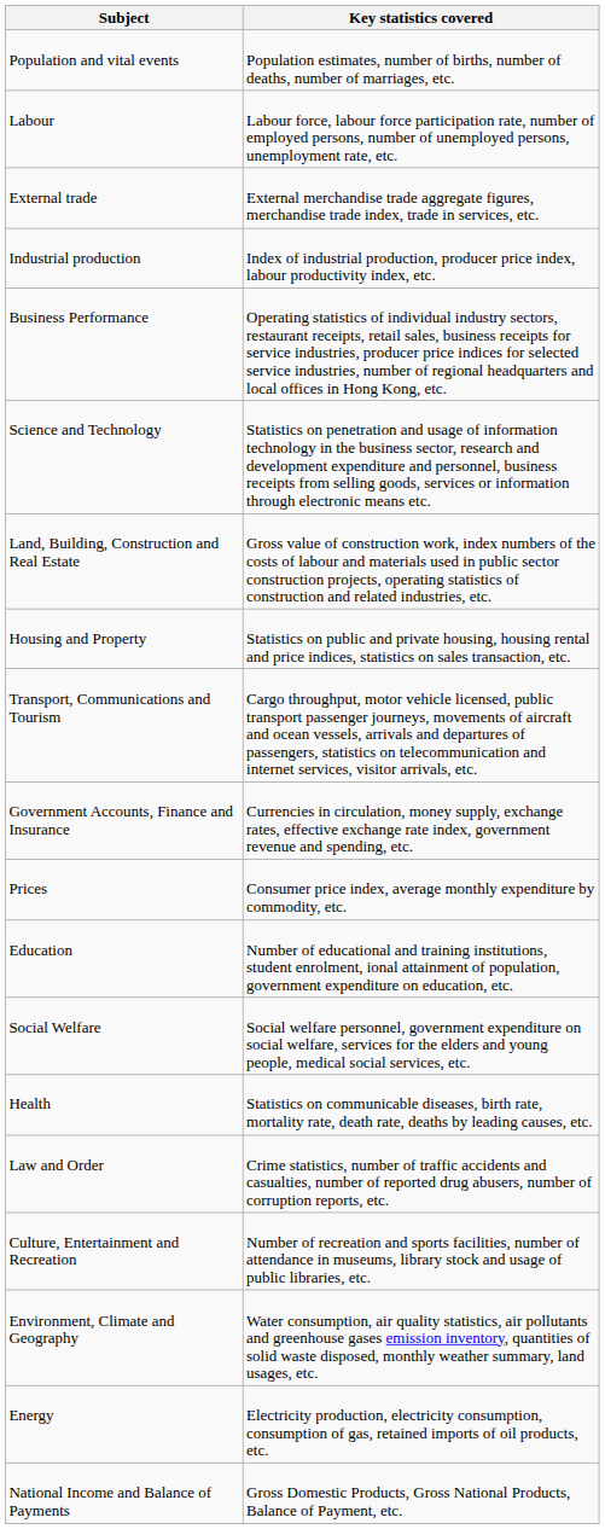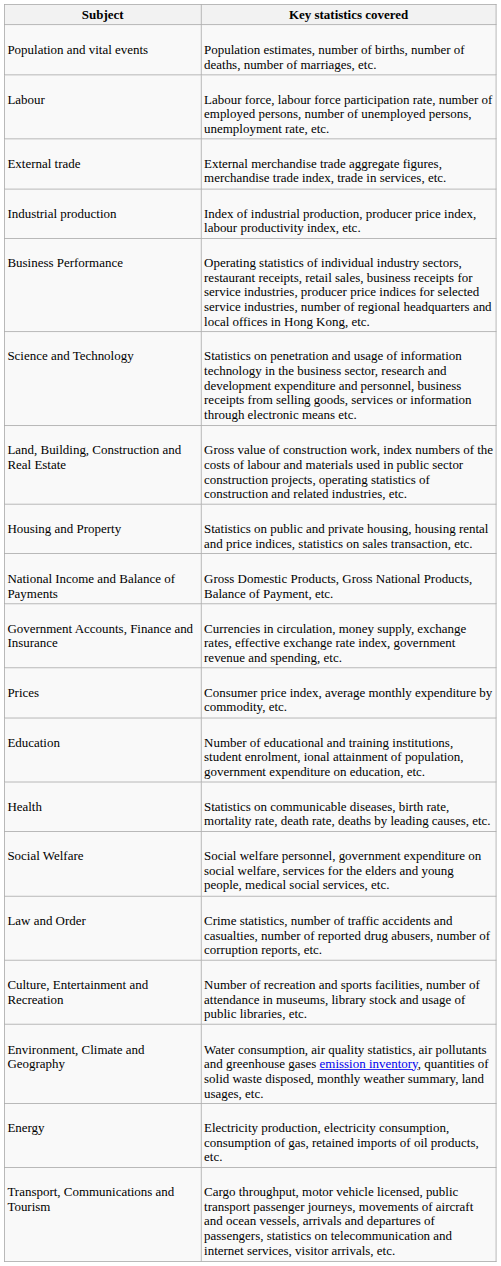 <table class="wikitable" align="center">
 <tr>
 <th width="40%">Subject</th>
 <th width="60%">Key statistics covered</th>
 </tr>
 <tr valign="top">
 <td><br>Population and vital events</td>
 <td><br>Population estimates, number of births, number of deaths, number of marriages, etc.</td>
 </tr>
 <tr valign="top">
 <td><br>Labour</td>
 <td><br>Labour force, labour force participation rate, number of employed persons, number of unemployed persons, unemployment rate, etc.</td>
 </tr>
 <tr valign="top">
 <td><br>External trade</td>
 <td><br>External merchandise trade aggregate figures, merchandise trade index, trade in services, etc.</td>
 </tr>
 <tr valign="top">
 <td><br>Industrial production</td>
 <td><br>Index of industrial production, producer price index, labour productivity index, etc.</td>
 </tr>
 <tr valign="top">
 <td><br>Business Performance</td>
 <td><br>Operating statistics of individual industry sectors, restaurant receipts, retail sales, business receipts for service industries, producer price indices for selected service industries, number of regional headquarters and local offices in Hong Kong, etc.</td>
 </tr>
 <tr valign="top">
 <td><br>Science and Technology</td>
 <td><br>Statistics on penetration and usage of information technology in the business sector, research and development expenditure and personnel, business receipts from selling goods, services or information through electronic means etc.</td>
 </tr>
 <tr valign="top">
 <td><br>Land, Building, Construction and Real Estate</td>
 <td><br>Gross value of construction work, index numbers of the costs of labour and materials used in public sector construction projects, operating statistics of construction and related industries, etc.</td>
 </tr>
 <tr valign="top">
 <td><br>Housing and Property</td>
 <td><br>Statistics on public and private housing, housing rental and price indices, statistics on sales transaction, etc.</td>
 </tr>
 <tr valign="top">
-<td><br>Transport, Communications and Tourism</td>
-<td><br>Cargo throughput, motor vehicle licensed, public transport passenger journeys, movements of aircraft and ocean vessels, arrivals and departures of passengers, statistics on telecommunication and internet services, visitor arrivals, etc.</td>
+<td><br>National Income and Balance of Payments</td>
+<td><br>Gross Domestic Products, Gross National Products, Balance of Payment, etc.</td>
 </tr>
 <tr valign="top">
 <td><br>Government Accounts, Finance and Insurance</td>
 <td><br>Currencies in circulation, money supply, exchange rates, effective exchange rate index, government revenue and spending, etc.</td>
 </tr>
 <tr valign="top">
 <td><br>Prices</td>
 <td><br>Consumer price index, average monthly expenditure by commodity, etc.</td>
 </tr>
 <tr valign="top">
 <td><br>Education</td>
 <td><br>Number of educational and training institutions, student enrolment, ional attainment of population, government expenditure on education, etc.</td>
 </tr>
 <tr valign="top">
+<td><br>Health</td>
+<td><br>Statistics on communicable diseases, birth rate, mortality rate, death rate, deaths by leading causes, etc.</td>
+</tr>
+<tr valign="top">
 <td><br>Social Welfare</td>
 <td><br>Social welfare personnel, government expenditure on social welfare, services for the elders and young people, medical social services, etc.</td>
-</tr>
-<tr valign="top">
-<td><br>Health</td>
-<td><br>Statistics on communicable diseases, birth rate, mortality rate, death rate, deaths by leading causes, etc.</td>
 </tr>
 <tr valign="top">
 <td><br>Law and Order</td>
 <td><br>Crime statistics, number of traffic accidents and casualties, number of reported drug abusers, number of corruption reports, etc.</td>
 </tr>
 <tr valign="top">
 <td><br>Culture, Entertainment and Recreation</td>
 <td><br>Number of recreation and sports facilities, number of attendance in museums, library stock and usage of public libraries, etc.</td>
 </tr>
 <tr valign="top">
 <td><br>Environment, Climate and Geography</td>
 <td><br>Water consumption, air quality statistics, air pollutants and greenhouse gases <a href='#'>emission inventory</a>, quantities of solid waste disposed, monthly weather summary, land usages, etc.</td>
 </tr>
 <tr valign="top">
 <td><br>Energy</td>
 <td><br>Electricity production, electricity consumption, consumption of gas, retained imports of oil products, etc.</td>
 </tr>
 <tr valign="top">
-<td><br>National Income and Balance of Payments</td>
-<td><br>Gross Domestic Products, Gross National Products, Balance of Payment, etc.</td>
+<td><br>Transport, Communications and Tourism</td>
+<td><br>Cargo throughput, motor vehicle licensed, public transport passenger journeys, movements of aircraft and ocean vessels, arrivals and departures of passengers, statistics on telecommunication and internet services, visitor arrivals, etc.</td>
 </tr>
 </table>
